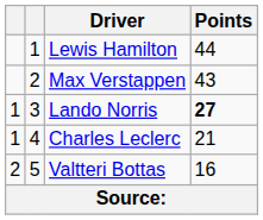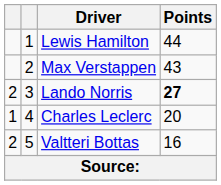 <table class="wikitable" style="font-size: 85%;">
 <tr>
 <th scope="col"></th>
 <th scope="col"></th>
 <th scope="col">Driver</th>
 <th scope="col">Points</th>
 </tr>
 <tr>
 <td align="left"></td>
 <td align="center">1</td>
 <td> <a href='#'>Lewis Hamilton</a></td>
 <td align="left">44</td>
 </tr>
 <tr>
 <td align="left"></td>
 <td align="center">2</td>
 <td> <a href='#'>Max Verstappen</a></td>
 <td align="left">43</td>
 </tr>
 <tr>
-<td align="left"> 1</td>
+<td align="left"> 2</td>
 <td align="center">3</td>
 <td> <a href='#'>Lando Norris</a></td>
 <td align="left"><strong>27</strong></td>
 </tr>
 <tr>
 <td align="left"> 1</td>
 <td align="center">4</td>
 <td> <a href='#'>Charles Leclerc</a></td>
-<td align="left">21</td>
+<td align="left">20</td>
 </tr>
 <tr>
 <td align="left"> 2</td>
 <td align="center">5</td>
 <td> <a href='#'>Valtteri Bottas</a></td>
 <td align="left">16</td>
 </tr>
 <tr>
 <th colspan=4>Source:</th>
 </tr>
 </table>
